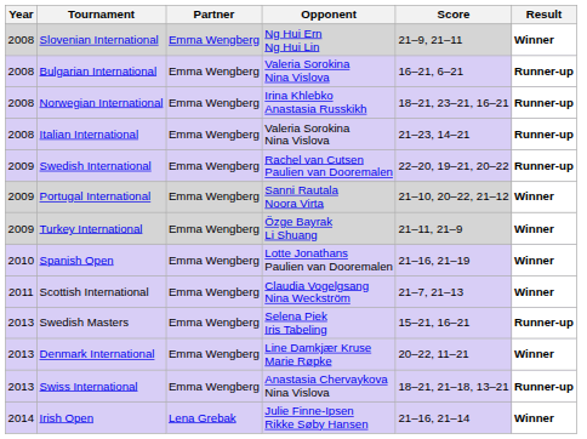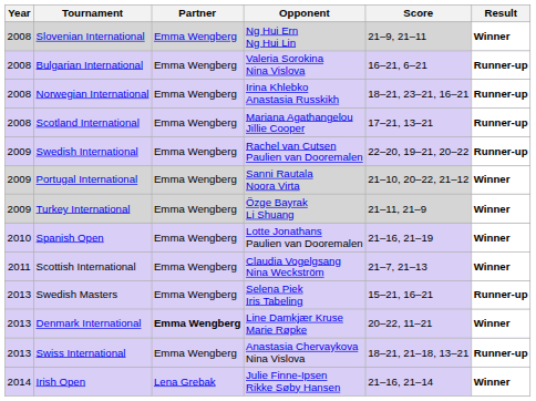 <table class="sortable wikitable" style="font-size: 90%;">
 <tr>
 <th>Year</th>
 <th>Tournament</th>
 <th>Partner</th>
 <th>Opponent</th>
 <th>Score</th>
 <th>Result</th>
 </tr>
 <tr style="background:#D5D5D5">
 <td align="center">2008</td>
 <td align="left"><a href='#'>Slovenian International</a></td>
 <td align="left"> <a href='#'>Emma Wengberg</a></td>
 <td align="left"> <a href='#'>Ng Hui Ern</a><br> <a href='#'>Ng Hui Lin</a></td>
 <td align="left">21–9, 21–11</td>
 <td style="text-align:left; background:white"> <strong>Winner</strong></td>
 </tr>
 <tr style="background:#D8CEF6">
 <td align="center">2008</td>
 <td align="left"><a href='#'>Bulgarian International</a></td>
 <td align="left"> Emma Wengberg</td>
 <td align="left"> <a href='#'>Valeria Sorokina</a><br> <a href='#'>Nina Vislova</a></td>
 <td align="left">16–21, 6–21</td>
 <td style="text-align:left; background:white"> <strong>Runner-up</strong></td>
 </tr>
 <tr style="background:#D8CEF6">
 <td align="center">2008</td>
 <td align="left"><a href='#'>Norwegian International</a></td>
 <td align="left"> Emma Wengberg</td>
 <td align="left"> <a href='#'>Irina Khlebko</a><br> <a href='#'>Anastasia Russkikh</a></td>
 <td align="left">18–21, 23–21, 16–21</td>
 <td style="text-align:left; background:white"> <strong>Runner-up</strong></td>
 </tr>
 <tr style="background:#D8CEF6">
 <td align="center">2008</td>
-<td align="left"><a href='#'>Italian International</a></td>
+<td align="left"><a href='#'>Scotland International</a></td>
 <td align="left"> Emma Wengberg</td>
-<td align="left"> Valeria Sorokina<br> Nina Vislova</td>
-<td align="left">21–23, 14–21</td>
+<td align="left"> <a href='#'>Mariana Agathangelou</a><br> <a href='#'>Jillie Cooper</a></td>
+<td align="left">17–21, 13–21</td>
 <td style="text-align:left; background:white"> <strong>Runner-up</strong></td>
 </tr>
 <tr style="background:#D8CEF6">
 <td align="center">2009</td>
 <td align="left"><a href='#'>Swedish International</a></td>
 <td align="left"> Emma Wengberg</td>
 <td align="left"> <a href='#'>Rachel van Cutsen</a><br> <a href='#'>Paulien van Dooremalen</a></td>
 <td align="left">22–20, 19–21, 20–22</td>
 <td style="text-align:left; background:white"> <strong>Runner-up</strong></td>
 </tr>
 <tr style="background:#D5D5D5">
 <td align="center">2009</td>
 <td align="left"><a href='#'>Portugal International</a></td>
 <td align="left"> Emma Wengberg</td>
 <td align="left"> <a href='#'>Sanni Rautala</a><br> <a href='#'>Noora Virta</a></td>
 <td align="left">21–10, 20–22, 21–12</td>
 <td style="text-align:left; background:white"> <strong>Winner</strong></td>
 </tr>
 <tr style="background:#D5D5D5">
 <td align="center">2009</td>
 <td align="left"><a href='#'>Turkey International</a></td>
 <td align="left"> Emma Wengberg</td>
 <td align="left"> <a href='#'>Özge Bayrak</a><br> <a href='#'>Li Shuang</a></td>
 <td align="left">21–11, 21–9</td>
 <td style="text-align:left; background:white"> <strong>Winner</strong></td>
 </tr>
 <tr style="background:#D8CEF6">
 <td align="center">2010</td>
 <td align="left"><a href='#'>Spanish Open</a></td>
 <td align="left"> Emma Wengberg</td>
 <td align="left"> <a href='#'>Lotte Jonathans</a><br> Paulien van Dooremalen</td>
 <td align="left">21–16, 21–19</td>
 <td style="text-align:left; background:white"> <strong>Winner</strong></td>
 </tr>
 <tr style="background:#D8CEF6">
 <td align="center">2011</td>
 <td align="left">Scottish International</td>
 <td align="left"> Emma Wengberg</td>
 <td align="left"> <a href='#'>Claudia Vogelgsang</a><br> <a href='#'>Nina Weckström</a></td>
 <td align="left">21–7, 21–13</td>
 <td style="text-align:left; background:white"> <strong>Winner</strong></td>
 </tr>
 <tr style="background:#D8CEF6">
 <td align="center">2013</td>
 <td align="left">Swedish Masters</td>
 <td align="left"> Emma Wengberg</td>
 <td align="left"> <a href='#'>Selena Piek</a><br> <a href='#'>Iris Tabeling</a></td>
 <td align="left">15–21, 16–21</td>
 <td style="text-align:left; background:white"> <strong>Runner-up</strong></td>
 </tr>
 <tr style="background:#D8CEF6">
 <td align="center">2013</td>
 <td align="left"><a href='#'>Denmark International</a></td>
-<td align="left"> Emma Wengberg</td>
+<td align="left"><strong> Emma Wengberg</strong></td>
 <td align="left"> <a href='#'>Line Damkjær Kruse</a><br> <a href='#'>Marie Røpke</a></td>
 <td align="left">20–22, 11–21</td>
 <td style="text-align:left; background:white"> <strong>Winner</strong></td>
 </tr>
 <tr style="background:#D8CEF6">
 <td align="center">2013</td>
 <td align="left"><a href='#'>Swiss International</a></td>
 <td align="left"> Emma Wengberg</td>
 <td align="left"> <a href='#'>Anastasia Chervaykova</a><br> Nina Vislova</td>
 <td align="left">18–21, 21–18, 13–21</td>
 <td style="text-align:left; background:white"> <strong>Runner-up</strong></td>
 </tr>
 <tr style="background:#D8CEF6">
 <td align="center">2014</td>
 <td align="left"><a href='#'>Irish Open</a></td>
 <td align="left"> <a href='#'>Lena Grebak</a></td>
 <td align="left"> <a href='#'>Julie Finne-Ipsen</a><br> <a href='#'>Rikke Søby Hansen</a></td>
 <td align="left">21–16, 21–14</td>
 <td style="text-align:left; background:white"> <strong>Winner</strong></td>
 </tr>
 </table>
